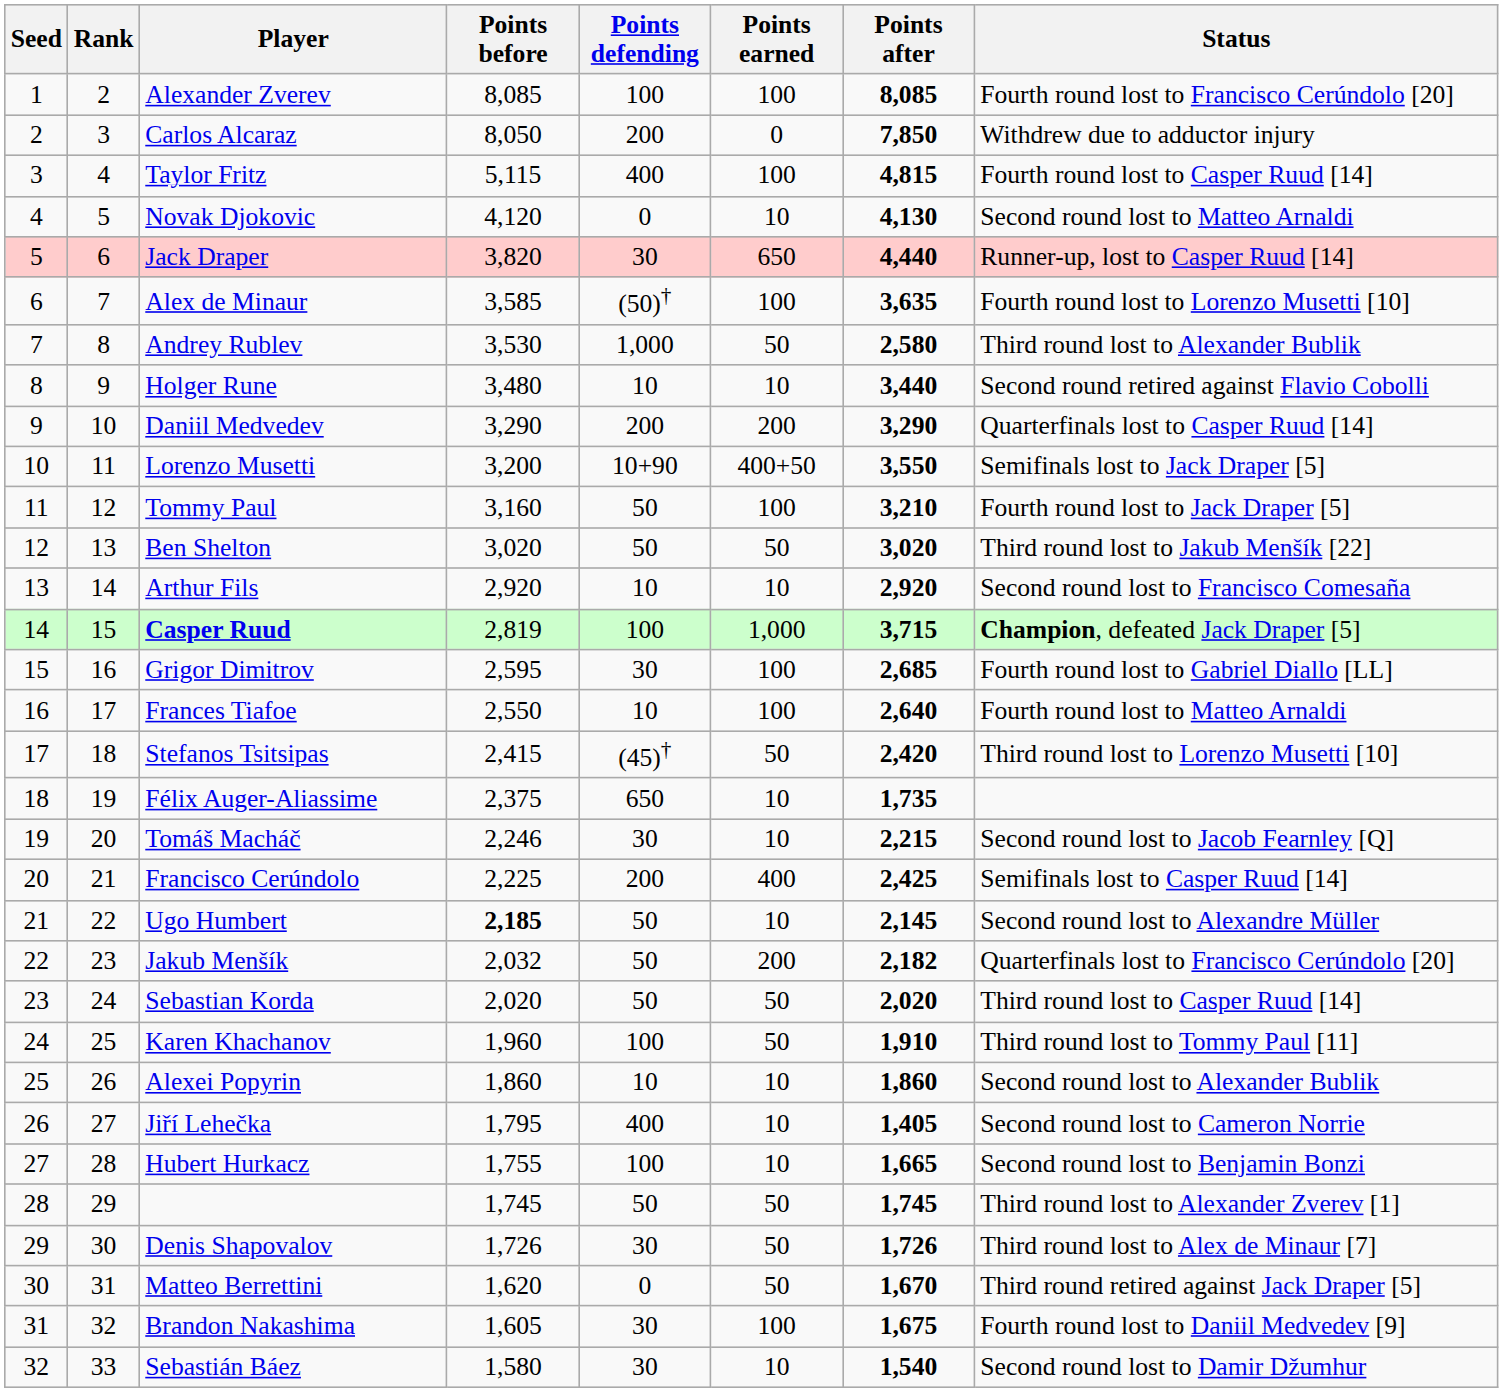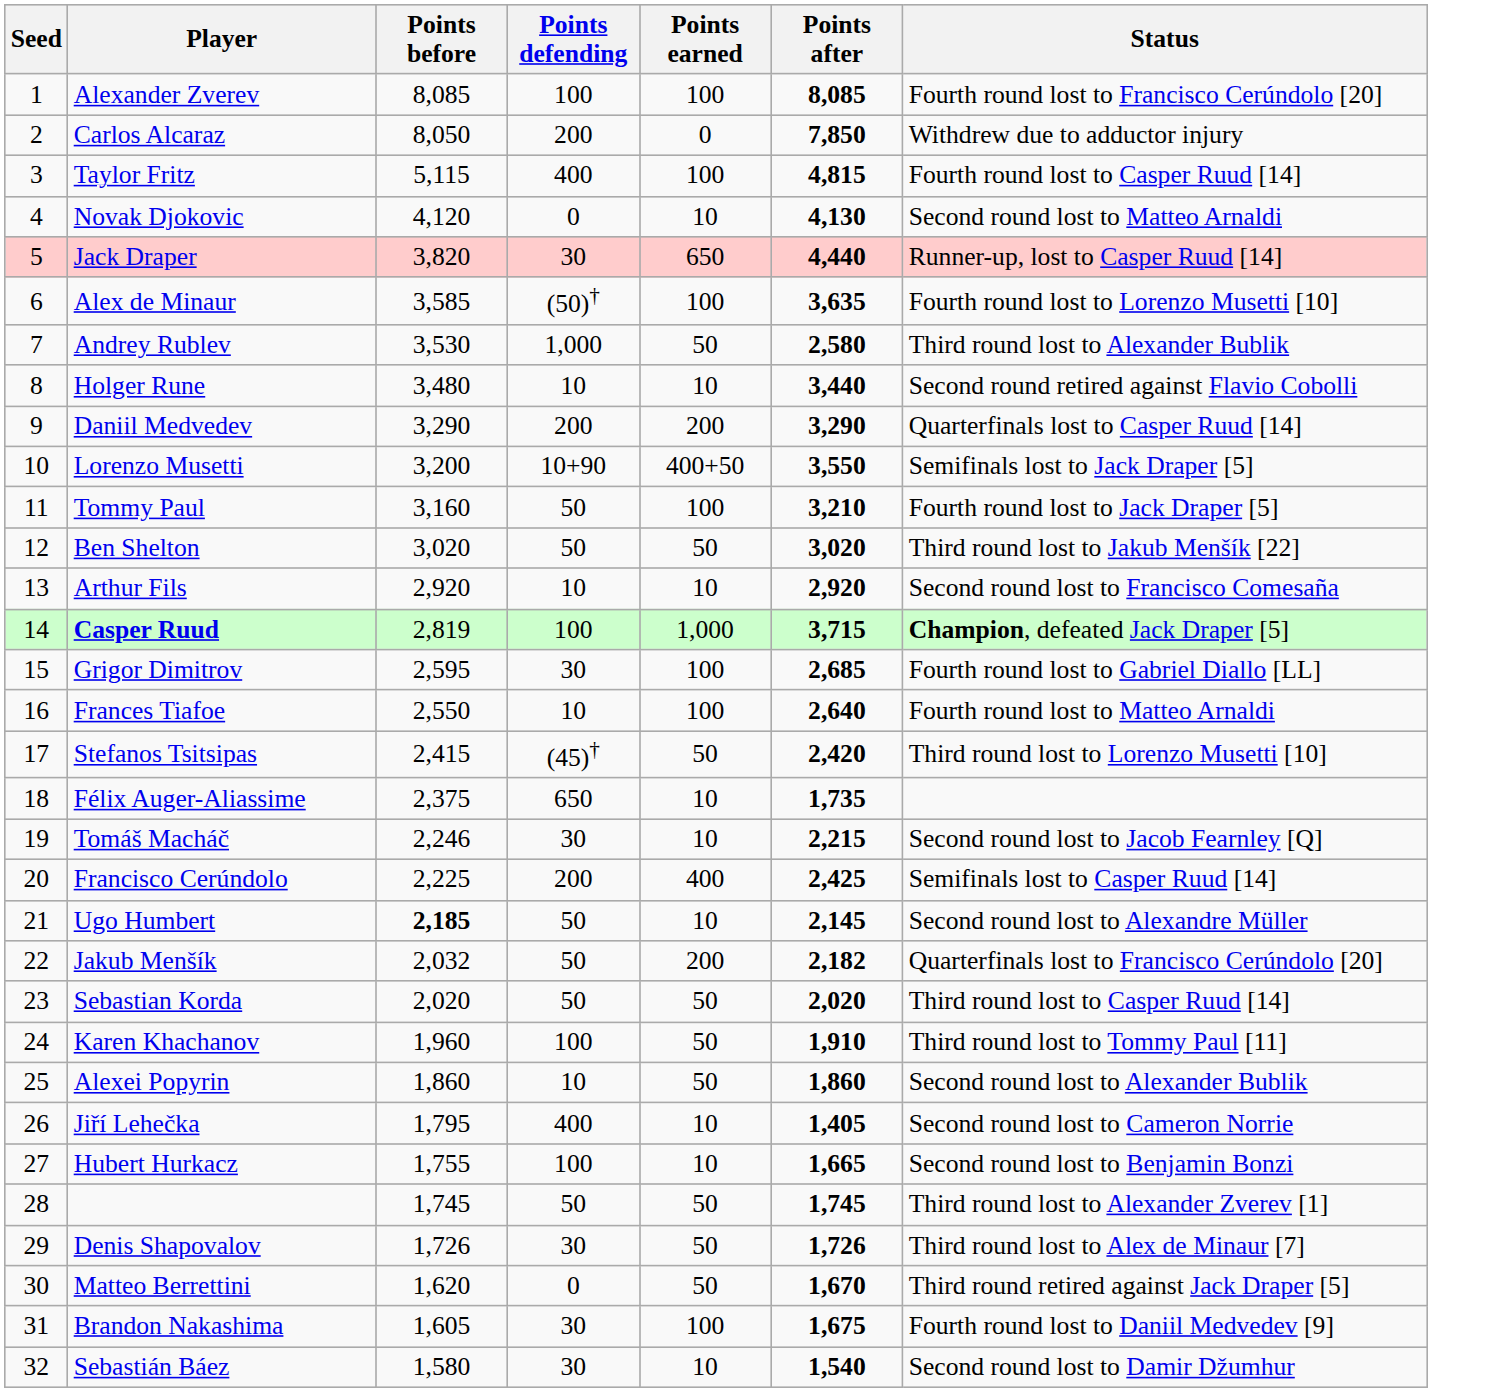 <table class="wikitable sortable">
 <tr>
 <th style="width:30px;">Seed</th>
-<th style="width:30px;">Rank</th>
 <th style="width:185px;">Player</th>
 <th style="width:75px;">Points before</th>
 <th style="width:75px;"><a href='#'>Points defending</a></th>
 <th style="width:75px;">Points earned</th>
 <th style="width:75px;">Points after</th>
 <th style="width:320px;">Status</th>
 </tr>
 <tr>
 <td style="text-align:center;">1</td>
-<td style="text-align:center;">2</td>
 <td> <a href='#'>Alexander Zverev</a></td>
 <td style="text-align:center;">8,085</td>
 <td style="text-align:center;">100</td>
 <td style="text-align:center;">100</td>
 <td style="text-align:center;"><strong>8,085</strong></td>
 <td>Fourth round lost to  <a href='#'>Francisco Cerúndolo</a> [20]</td>
 </tr>
 <tr>
 <td style="text-align:center;">2</td>
-<td style="text-align:center;">3</td>
 <td> <a href='#'>Carlos Alcaraz</a></td>
 <td style="text-align:center;">8,050</td>
 <td style="text-align:center;">200</td>
 <td style="text-align:center;">0</td>
 <td style="text-align:center;"><strong>7,850</strong></td>
 <td>Withdrew due to adductor injury</td>
 </tr>
 <tr>
 <td style="text-align:center;">3</td>
-<td style="text-align:center;">4</td>
 <td> <a href='#'>Taylor Fritz</a></td>
 <td style="text-align:center;">5,115</td>
 <td style="text-align:center;">400</td>
 <td style="text-align:center;">100</td>
 <td style="text-align:center;"><strong>4,815</strong></td>
 <td>Fourth round lost to  <a href='#'>Casper Ruud</a> [14]</td>
 </tr>
 <tr>
 <td style="text-align:center;">4</td>
-<td style="text-align:center;">5</td>
 <td> <a href='#'>Novak Djokovic</a></td>
 <td style="text-align:center;">4,120</td>
 <td style="text-align:center;">0</td>
 <td style="text-align:center;">10</td>
 <td style="text-align:center;"><strong>4,130</strong></td>
 <td>Second round lost to  <a href='#'>Matteo Arnaldi</a></td>
 </tr>
 <tr style=background:#fcc>
 <td style="text-align:center;">5</td>
-<td style="text-align:center;">6</td>
 <td> <a href='#'>Jack Draper</a></td>
 <td style="text-align:center;">3,820</td>
 <td style="text-align:center;">30</td>
 <td style="text-align:center;">650</td>
 <td style="text-align:center;"><strong>4,440</strong></td>
 <td>Runner-up, lost to  <a href='#'>Casper Ruud</a> [14]</td>
 </tr>
 <tr>
 <td style="text-align:center;">6</td>
-<td style="text-align:center;">7</td>
 <td> <a href='#'>Alex de Minaur</a></td>
 <td style="text-align:center;">3,585</td>
 <td style="text-align:center;">(50)<sup>†</sup></td>
 <td style="text-align:center;">100</td>
 <td style="text-align:center;"><strong>3,635</strong></td>
 <td>Fourth round lost to  <a href='#'>Lorenzo Musetti</a> [10]</td>
 </tr>
 <tr>
 <td style="text-align:center;">7</td>
-<td style="text-align:center;">8</td>
 <td> <a href='#'>Andrey Rublev</a></td>
 <td style="text-align:center;">3,530</td>
 <td style="text-align:center;">1,000</td>
 <td style="text-align:center;">50</td>
 <td style="text-align:center;"><strong>2,580</strong></td>
 <td>Third round lost to  <a href='#'>Alexander Bublik</a></td>
 </tr>
 <tr>
 <td style="text-align:center;">8</td>
-<td style="text-align:center;">9</td>
 <td> <a href='#'>Holger Rune</a></td>
 <td style="text-align:center;">3,480</td>
 <td style="text-align:center;">10</td>
 <td style="text-align:center;">10</td>
 <td style="text-align:center;"><strong>3,440</strong></td>
 <td>Second round retired against  <a href='#'>Flavio Cobolli</a></td>
 </tr>
 <tr>
 <td style="text-align:center;">9</td>
-<td style="text-align:center;">10</td>
 <td> <a href='#'>Daniil Medvedev</a></td>
 <td style="text-align:center;">3,290</td>
 <td style="text-align:center;">200</td>
 <td style="text-align:center;">200</td>
 <td style="text-align:center;"><strong>3,290</strong></td>
 <td>Quarterfinals lost to  <a href='#'>Casper Ruud</a> [14]</td>
 </tr>
 <tr>
 <td style="text-align:center;">10</td>
-<td style="text-align:center;">11</td>
 <td> <a href='#'>Lorenzo Musetti</a></td>
 <td style="text-align:center;">3,200</td>
 <td style="text-align:center;">10+90</td>
 <td style="text-align:center;">400+50</td>
 <td style="text-align:center;"><strong>3,550</strong></td>
 <td>Semifinals lost to  <a href='#'>Jack Draper</a> [5]</td>
 </tr>
 <tr>
 <td style="text-align:center;">11</td>
-<td style="text-align:center;">12</td>
 <td> <a href='#'>Tommy Paul</a></td>
 <td style="text-align:center;">3,160</td>
 <td style="text-align:center;">50</td>
 <td style="text-align:center;">100</td>
 <td style="text-align:center;"><strong>3,210</strong></td>
 <td>Fourth round lost to  <a href='#'>Jack Draper</a> [5]</td>
 </tr>
 <tr>
 <td style="text-align:center;">12</td>
-<td style="text-align:center;">13</td>
 <td> <a href='#'>Ben Shelton</a></td>
 <td style="text-align:center;">3,020</td>
 <td style="text-align:center;">50</td>
 <td style="text-align:center;">50</td>
 <td style="text-align:center;"><strong>3,020</strong></td>
 <td>Third round lost to  <a href='#'>Jakub Menšík</a> [22]</td>
 </tr>
 <tr>
 <td style="text-align:center;">13</td>
-<td style="text-align:center;">14</td>
 <td> <a href='#'>Arthur Fils</a></td>
 <td style="text-align:center;">2,920</td>
 <td style="text-align:center;">10</td>
 <td style="text-align:center;">10</td>
 <td style="text-align:center;"><strong>2,920</strong></td>
 <td>Second round lost to  <a href='#'>Francisco Comesaña</a></td>
 </tr>
 <tr style=background:#cfc>
 <td style="text-align:center;">14</td>
-<td style="text-align:center;">15</td>
 <td> <strong><a href='#'>Casper Ruud</a></strong></td>
 <td style="text-align:center;">2,819</td>
 <td style="text-align:center;">100</td>
 <td style="text-align:center;">1,000</td>
 <td style="text-align:center;"><strong>3,715</strong></td>
 <td><strong>Champion</strong>, defeated  <a href='#'>Jack Draper</a> [5]</td>
 </tr>
 <tr>
 <td style="text-align:center;">15</td>
-<td style="text-align:center;">16</td>
 <td> <a href='#'>Grigor Dimitrov</a></td>
 <td style="text-align:center;">2,595</td>
 <td style="text-align:center;">30</td>
 <td style="text-align:center;">100</td>
 <td style="text-align:center;"><strong>2,685</strong></td>
 <td>Fourth round lost to  <a href='#'>Gabriel Diallo</a> [LL]</td>
 </tr>
 <tr>
 <td style="text-align:center;">16</td>
-<td style="text-align:center;">17</td>
 <td> <a href='#'>Frances Tiafoe</a></td>
 <td style="text-align:center;">2,550</td>
 <td style="text-align:center;">10</td>
 <td style="text-align:center;">100</td>
 <td style="text-align:center;"><strong>2,640</strong></td>
 <td>Fourth round lost to  <a href='#'>Matteo Arnaldi</a></td>
 </tr>
 <tr>
 <td style="text-align:center;">17</td>
-<td style="text-align:center;">18</td>
 <td> <a href='#'>Stefanos Tsitsipas</a></td>
 <td style="text-align:center;">2,415</td>
 <td style="text-align:center;">(45)<sup>†</sup></td>
 <td style="text-align:center;">50</td>
 <td style="text-align:center;"><strong>2,420</strong></td>
 <td>Third round lost to  <a href='#'>Lorenzo Musetti</a> [10]</td>
 </tr>
 <tr>
 <td style="text-align:center;">18</td>
-<td style="text-align:center;">19</td>
 <td> <a href='#'>Félix Auger-Aliassime</a></td>
 <td style="text-align:center;">2,375</td>
 <td style="text-align:center;">650</td>
 <td style="text-align:center;">10</td>
 <td style="text-align:center;"><strong>1,735</strong></td>
 <td></td>
 </tr>
 <tr>
 <td style="text-align:center;">19</td>
-<td style="text-align:center;">20</td>
 <td> <a href='#'>Tomáš Macháč</a></td>
 <td style="text-align:center;">2,246</td>
 <td style="text-align:center;">30</td>
 <td style="text-align:center;">10</td>
 <td style="text-align:center;"><strong>2,215</strong></td>
 <td>Second round lost to  <a href='#'>Jacob Fearnley</a> [Q]</td>
 </tr>
 <tr>
 <td style="text-align:center;">20</td>
-<td style="text-align:center;">21</td>
 <td> <a href='#'>Francisco Cerúndolo</a></td>
 <td style="text-align:center;">2,225</td>
 <td style="text-align:center;">200</td>
 <td style="text-align:center;">400</td>
 <td style="text-align:center;"><strong>2,425</strong></td>
 <td>Semifinals lost to  <a href='#'>Casper Ruud</a> [14]</td>
 </tr>
 <tr>
 <td style="text-align:center;">21</td>
-<td style="text-align:center;">22</td>
 <td> <a href='#'>Ugo Humbert</a></td>
 <td style="text-align:center;"><strong>2,185</strong></td>
 <td style="text-align:center;">50</td>
 <td style="text-align:center;">10</td>
 <td style="text-align:center;"><strong>2,145</strong></td>
 <td>Second round lost to  <a href='#'>Alexandre Müller</a></td>
 </tr>
 <tr>
 <td style="text-align:center;">22</td>
-<td style="text-align:center;">23</td>
 <td> <a href='#'>Jakub Menšík</a></td>
 <td style="text-align:center;">2,032</td>
 <td style="text-align:center;">50</td>
 <td style="text-align:center;">200</td>
 <td style="text-align:center;"><strong>2,182</strong></td>
 <td>Quarterfinals lost to  <a href='#'>Francisco Cerúndolo</a> [20]</td>
 </tr>
 <tr>
 <td style="text-align:center;">23</td>
-<td style="text-align:center;">24</td>
 <td> <a href='#'>Sebastian Korda</a></td>
 <td style="text-align:center;">2,020</td>
 <td style="text-align:center;">50</td>
 <td style="text-align:center;">50</td>
 <td style="text-align:center;"><strong>2,020</strong></td>
 <td>Third round lost to  <a href='#'>Casper Ruud</a> [14]</td>
 </tr>
 <tr>
 <td style="text-align:center;">24</td>
-<td style="text-align:center;">25</td>
 <td> <a href='#'>Karen Khachanov</a></td>
 <td style="text-align:center;">1,960</td>
 <td style="text-align:center;">100</td>
 <td style="text-align:center;">50</td>
 <td style="text-align:center;"><strong>1,910</strong></td>
 <td>Third round lost to  <a href='#'>Tommy Paul</a> [11]</td>
 </tr>
 <tr>
 <td style="text-align:center;">25</td>
-<td style="text-align:center;">26</td>
 <td> <a href='#'>Alexei Popyrin</a></td>
 <td style="text-align:center;">1,860</td>
 <td style="text-align:center;">10</td>
-<td style="text-align:center;">10</td>
+<td style="text-align:center;">50</td>
 <td style="text-align:center;"><strong>1,860</strong></td>
 <td>Second round lost to  <a href='#'>Alexander Bublik</a></td>
 </tr>
 <tr>
 <td style="text-align:center;">26</td>
-<td style="text-align:center;">27</td>
 <td> <a href='#'>Jiří Lehečka</a></td>
 <td style="text-align:center;">1,795</td>
 <td style="text-align:center;">400</td>
 <td style="text-align:center;">10</td>
 <td style="text-align:center;"><strong>1,405</strong></td>
 <td>Second round lost to  <a href='#'>Cameron Norrie</a></td>
 </tr>
 <tr>
 <td style="text-align:center;">27</td>
-<td style="text-align:center;">28</td>
 <td> <a href='#'>Hubert Hurkacz</a></td>
 <td style="text-align:center;">1,755</td>
 <td style="text-align:center;">100</td>
 <td style="text-align:center;">10</td>
 <td style="text-align:center;"><strong>1,665</strong></td>
 <td>Second round lost to  <a href='#'>Benjamin Bonzi</a></td>
 </tr>
 <tr>
 <td style="text-align:center;">28</td>
-<td style="text-align:center;">29</td>
 <td></td>
 <td style="text-align:center;">1,745</td>
 <td style="text-align:center;">50</td>
 <td style="text-align:center;">50</td>
 <td style="text-align:center;"><strong>1,745</strong></td>
 <td>Third round lost to  <a href='#'>Alexander Zverev</a> [1]</td>
 </tr>
 <tr>
 <td style="text-align:center;">29</td>
-<td style="text-align:center;">30</td>
 <td> <a href='#'>Denis Shapovalov</a></td>
 <td style="text-align:center;">1,726</td>
 <td style="text-align:center;">30</td>
 <td style="text-align:center;">50</td>
 <td style="text-align:center;"><strong>1,726</strong></td>
 <td>Third round lost to  <a href='#'>Alex de Minaur</a> [7]</td>
 </tr>
 <tr>
 <td style="text-align:center;">30</td>
-<td style="text-align:center;">31</td>
 <td> <a href='#'>Matteo Berrettini</a></td>
 <td style="text-align:center;">1,620</td>
 <td style="text-align:center;">0</td>
 <td style="text-align:center;">50</td>
 <td style="text-align:center;"><strong>1,670</strong></td>
 <td>Third round retired against  <a href='#'>Jack Draper</a> [5]</td>
 </tr>
 <tr>
 <td style="text-align:center;">31</td>
-<td style="text-align:center;">32</td>
 <td> <a href='#'>Brandon Nakashima</a></td>
 <td style="text-align:center;">1,605</td>
 <td style="text-align:center;">30</td>
 <td style="text-align:center;">100</td>
 <td style="text-align:center;"><strong>1,675</strong></td>
 <td>Fourth round lost to  <a href='#'>Daniil Medvedev</a> [9]</td>
 </tr>
 <tr>
 <td style="text-align:center;">32</td>
-<td style="text-align:center;">33</td>
 <td> <a href='#'>Sebastián Báez</a></td>
 <td style="text-align:center;">1,580</td>
 <td style="text-align:center;">30</td>
 <td style="text-align:center;">10</td>
 <td style="text-align:center;"><strong>1,540</strong></td>
 <td>Second round lost to  <a href='#'>Damir Džumhur</a></td>
 </tr>
 </table>
